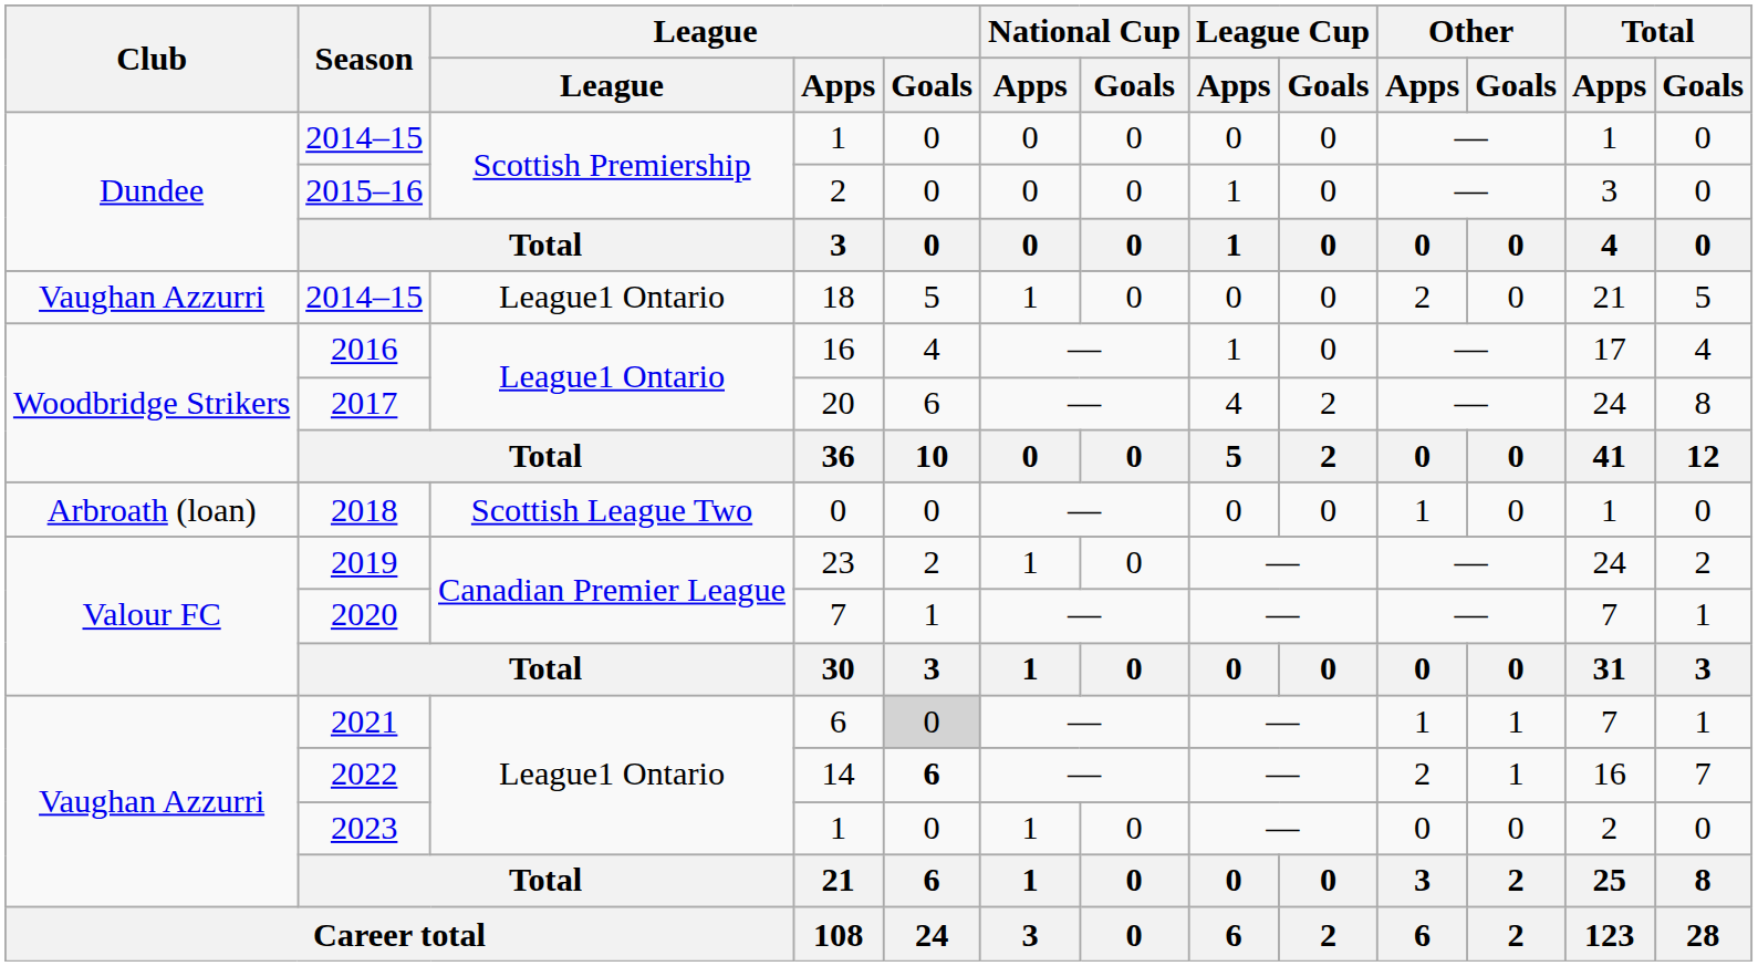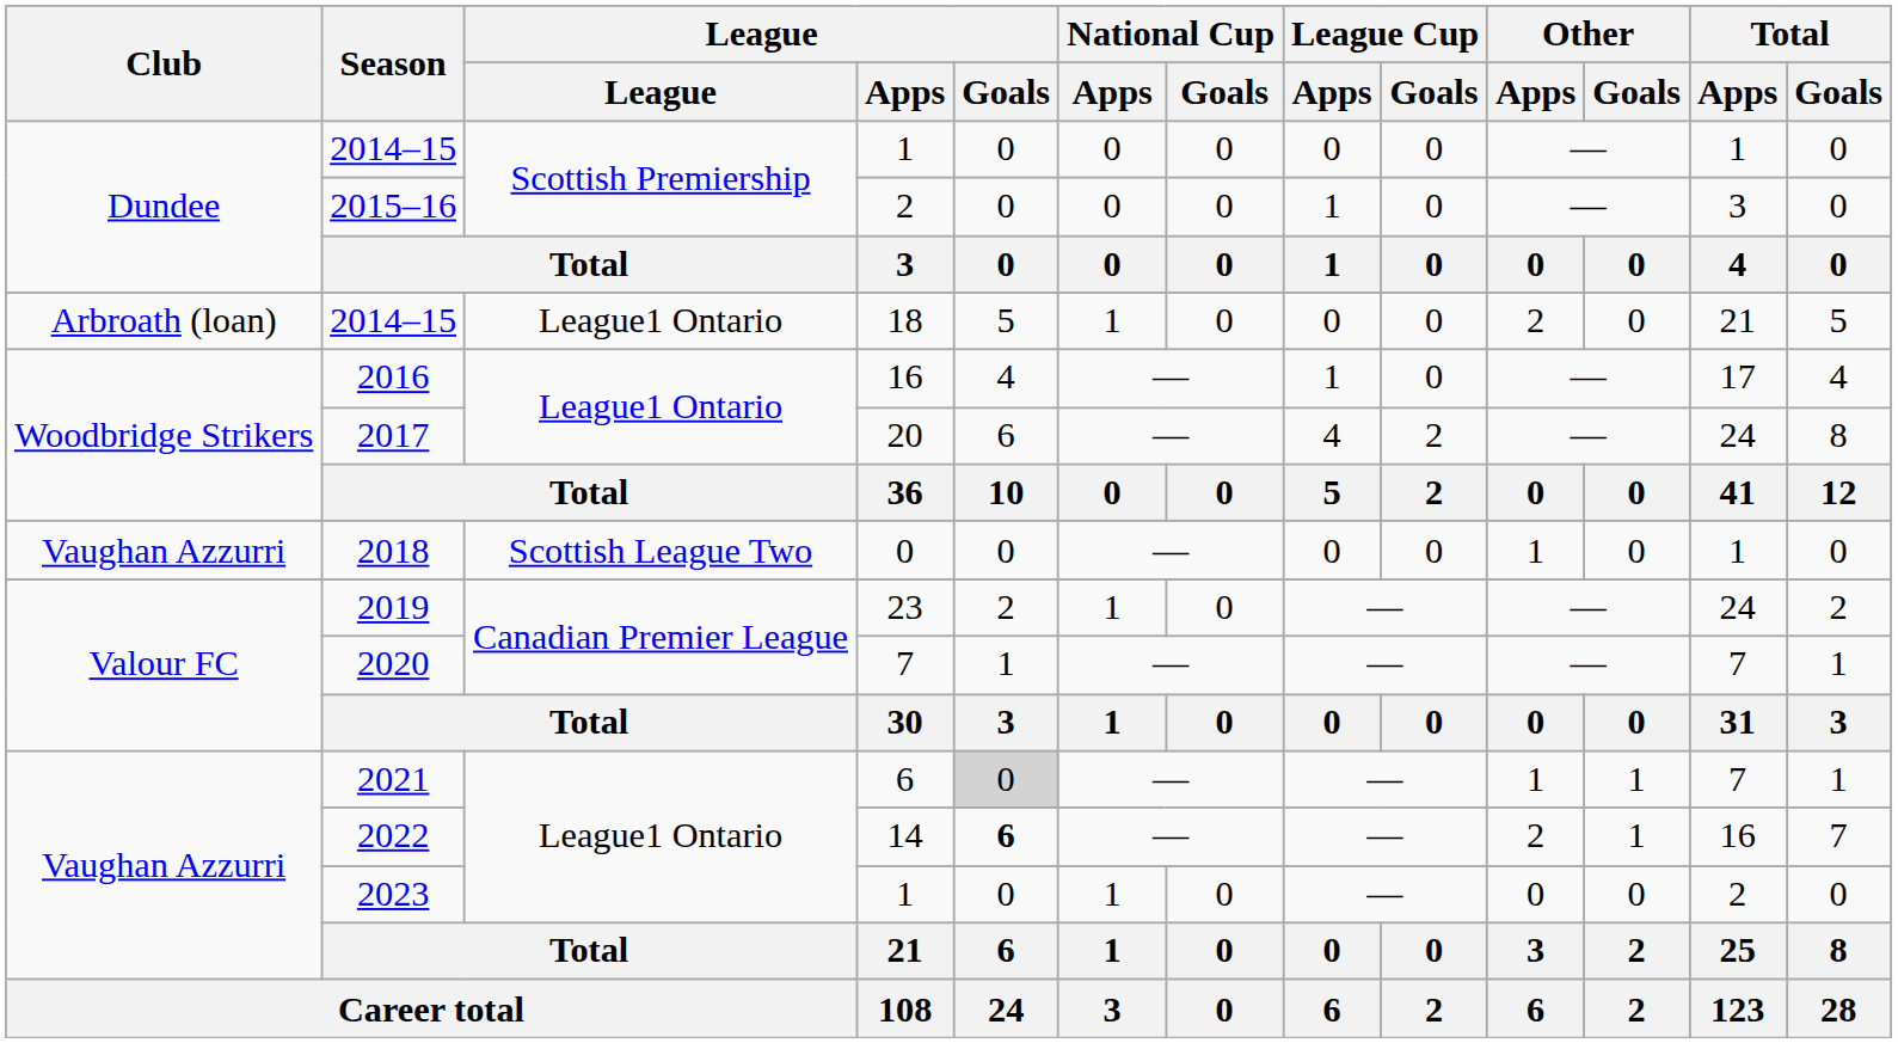 <table class="wikitable" style="text-align: center;">
 <tr>
 <th rowspan="2">Club</th>
 <th rowspan="2">Season</th>
 <th colspan="3">League</th>
 <th colspan="2">National Cup</th>
 <th colspan="2">League Cup</th>
 <th colspan="2">Other</th>
 <th colspan="2">Total</th>
 </tr>
 <tr>
 <th>League</th>
 <th>Apps</th>
 <th>Goals</th>
 <th>Apps</th>
 <th>Goals</th>
 <th>Apps</th>
 <th>Goals</th>
 <th>Apps</th>
 <th>Goals</th>
 <th>Apps</th>
 <th>Goals</th>
 </tr>
 <tr>
 <td rowspan="3" valign="center"><a href='#'>Dundee</a></td>
 <td><a href='#'>2014–15</a></td>
 <td rowspan="2" valign="center"><a href='#'>Scottish Premiership</a></td>
 <td>1</td>
 <td>0</td>
 <td>0</td>
 <td>0</td>
 <td>0</td>
 <td>0</td>
 <td colspan="2">—</td>
 <td>1</td>
 <td>0</td>
 </tr>
 <tr>
 <td><a href='#'>2015–16</a></td>
 <td>2</td>
 <td>0</td>
 <td>0</td>
 <td>0</td>
 <td>1</td>
 <td>0</td>
 <td colspan="2">—</td>
 <td>3</td>
 <td>0</td>
 </tr>
 <tr>
 <th colspan="2">Total</th>
 <th>3</th>
 <th>0</th>
 <th>0</th>
 <th>0</th>
 <th>1</th>
 <th>0</th>
 <th>0</th>
 <th>0</th>
 <th>4</th>
 <th>0</th>
 </tr>
 <tr>
-<td><a href='#'>Vaughan Azzurri</a></td>
+<td><a href='#'>Arbroath</a> (loan)</td>
 <td><a href='#'>2014–15</a></td>
 <td>League1 Ontario</td>
 <td>18</td>
 <td>5</td>
 <td>1</td>
 <td>0</td>
 <td>0</td>
 <td>0</td>
 <td>2</td>
 <td>0</td>
 <td>21</td>
 <td>5</td>
 </tr>
 <tr>
 <td rowspan="3" valign="center"><a href='#'>Woodbridge Strikers</a></td>
 <td><a href='#'>2016</a></td>
 <td rowspan="2" valign="center"><a href='#'>League1 Ontario</a></td>
 <td>16</td>
 <td>4</td>
 <td colspan="2">—</td>
 <td>1</td>
 <td>0</td>
 <td colspan="2">—</td>
 <td>17</td>
 <td>4</td>
 </tr>
 <tr>
 <td><a href='#'>2017</a></td>
 <td>20</td>
 <td>6</td>
 <td colspan="2">—</td>
 <td>4</td>
 <td>2</td>
 <td colspan="2">—</td>
 <td>24</td>
 <td>8</td>
 </tr>
 <tr>
 <th colspan="2">Total</th>
 <th>36</th>
 <th>10</th>
 <th>0</th>
 <th>0</th>
 <th>5</th>
 <th>2</th>
 <th>0</th>
 <th>0</th>
 <th>41</th>
 <th>12</th>
 </tr>
 <tr>
-<td><a href='#'>Arbroath</a> (loan)</td>
+<td><a href='#'>Vaughan Azzurri</a></td>
 <td><a href='#'>2018</a></td>
 <td><a href='#'>Scottish League Two</a></td>
 <td>0</td>
 <td>0</td>
 <td colspan="2">—</td>
 <td>0</td>
 <td>0</td>
 <td>1</td>
 <td>0</td>
 <td>1</td>
 <td>0</td>
 </tr>
 <tr>
 <td rowspan="3" valign="center"><a href='#'>Valour FC</a></td>
 <td><a href='#'>2019</a></td>
 <td rowspan="2" valign="center"><a href='#'>Canadian Premier League</a></td>
 <td>23</td>
 <td>2</td>
 <td>1</td>
 <td>0</td>
 <td colspan="2">—</td>
 <td colspan="2">—</td>
 <td>24</td>
 <td>2</td>
 </tr>
 <tr>
 <td><a href='#'>2020</a></td>
 <td>7</td>
 <td>1</td>
 <td colspan="2">—</td>
 <td colspan="2">—</td>
 <td colspan="2">—</td>
 <td>7</td>
 <td>1</td>
 </tr>
 <tr>
 <th colspan="2">Total</th>
 <th>30</th>
 <th>3</th>
 <th>1</th>
 <th>0</th>
 <th>0</th>
 <th>0</th>
 <th>0</th>
 <th>0</th>
 <th>31</th>
 <th>3</th>
 </tr>
 <tr>
 <td rowspan=4><a href='#'>Vaughan Azzurri</a></td>
 <td><a href='#'>2021</a></td>
 <td rowspan=3>League1 Ontario</td>
 <td>6</td>
 <td style="background: lightgrey;">0</td>
 <td colspan="2">—</td>
 <td colspan="2">—</td>
 <td>1</td>
 <td>1</td>
 <td>7</td>
 <td>1</td>
 </tr>
 <tr>
 <td><a href='#'>2022</a></td>
 <td>14</td>
 <td><strong>6</strong></td>
 <td colspan="2">—</td>
 <td colspan="2">—</td>
 <td>2</td>
 <td>1</td>
 <td>16</td>
 <td>7</td>
 </tr>
 <tr>
 <td><a href='#'>2023</a></td>
 <td>1</td>
 <td>0</td>
 <td>1</td>
 <td>0</td>
 <td colspan="2">—</td>
 <td>0</td>
 <td>0</td>
 <td>2</td>
 <td>0</td>
 </tr>
 <tr>
 <th colspan="2">Total</th>
 <th>21</th>
 <th>6</th>
 <th>1</th>
 <th>0</th>
 <th>0</th>
 <th>0</th>
 <th>3</th>
 <th>2</th>
 <th>25</th>
 <th>8</th>
 </tr>
 <tr>
 <th colspan="3">Career total</th>
 <th>108</th>
 <th>24</th>
 <th>3</th>
 <th>0</th>
 <th>6</th>
 <th>2</th>
 <th>6</th>
 <th>2</th>
 <th>123</th>
 <th>28</th>
 </tr>
 </table>
